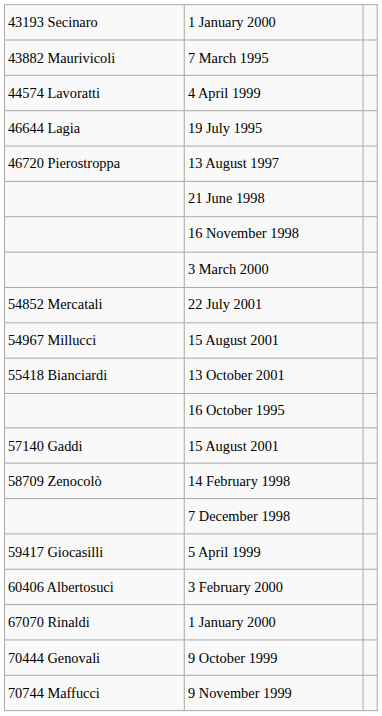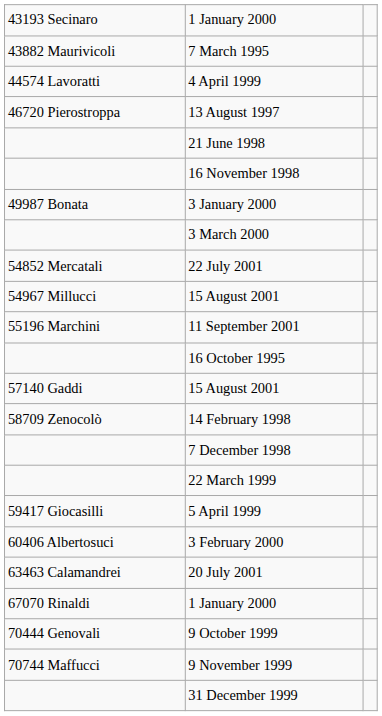 <table class="wikitable" style="font-size: 89%; float: left; width: 26em; margin-right: 1em; height: 700px">
 <tr>
 <td>43193 Secinaro</td>
 <td>1 January 2000</td>
 <td> </td>
 </tr>
 <tr>
 <td>43882 Maurivicoli</td>
 <td>7 March 1995</td>
 <td> </td>
 </tr>
 <tr>
 <td>44574 Lavoratti</td>
 <td>4 April 1999</td>
-<td> </td>
-</tr>
-<tr>
-<td>46644 Lagia</td>
-<td>19 July 1995</td>
 <td> </td>
 </tr>
 <tr>
 <td>46720 Pierostroppa</td>
 <td>13 August 1997</td>
 <td> </td>
 </tr>
 <tr>
 <td></td>
 <td>21 June 1998</td>
 <td> </td>
 </tr>
 <tr>
 <td></td>
 <td>16 November 1998</td>
 <td> </td>
 </tr>
 <tr>
+<td>49987 Bonata</td>
+<td>3 January 2000</td>
+<td> </td>
+</tr>
+<tr>
 <td></td>
 <td>3 March 2000</td>
 <td> </td>
 </tr>
 <tr>
 <td>54852 Mercatali</td>
 <td>22 July 2001</td>
 <td> </td>
 </tr>
 <tr>
 <td>54967 Millucci</td>
 <td>15 August 2001</td>
 <td> </td>
 </tr>
 <tr>
-<td>55418 Bianciardi</td>
-<td>13 October 2001</td>
+<td>55196 Marchini</td>
+<td>11 September 2001</td>
 <td> </td>
 </tr>
 <tr>
 <td></td>
 <td>16 October 1995</td>
 <td> </td>
 </tr>
 <tr>
 <td>57140 Gaddi</td>
 <td>15 August 2001</td>
 <td> </td>
 </tr>
 <tr>
 <td>58709 Zenocolò</td>
 <td>14 February 1998</td>
 <td> </td>
 </tr>
 <tr>
 <td></td>
 <td>7 December 1998</td>
 <td> </td>
 </tr>
 <tr>
+<td></td>
+<td>22 March 1999</td>
+<td> </td>
+</tr>
+<tr>
 <td>59417 Giocasilli</td>
 <td>5 April 1999</td>
 <td> </td>
 </tr>
 <tr>
 <td>60406 Albertosuci</td>
 <td>3 February 2000</td>
+<td> </td>
+</tr>
+<tr>
+<td>63463 Calamandrei</td>
+<td>20 July 2001</td>
 <td> </td>
 </tr>
 <tr>
 <td>67070 Rinaldi</td>
 <td>1 January 2000</td>
 <td> </td>
 </tr>
 <tr>
 <td>70444 Genovali</td>
 <td>9 October 1999</td>
 <td> </td>
 </tr>
 <tr>
 <td>70744 Maffucci</td>
 <td>9 November 1999</td>
 <td> </td>
 </tr>
+<tr>
+<td></td>
+<td>31 December 1999</td>
+<td> </td>
+</tr>
 </table>
